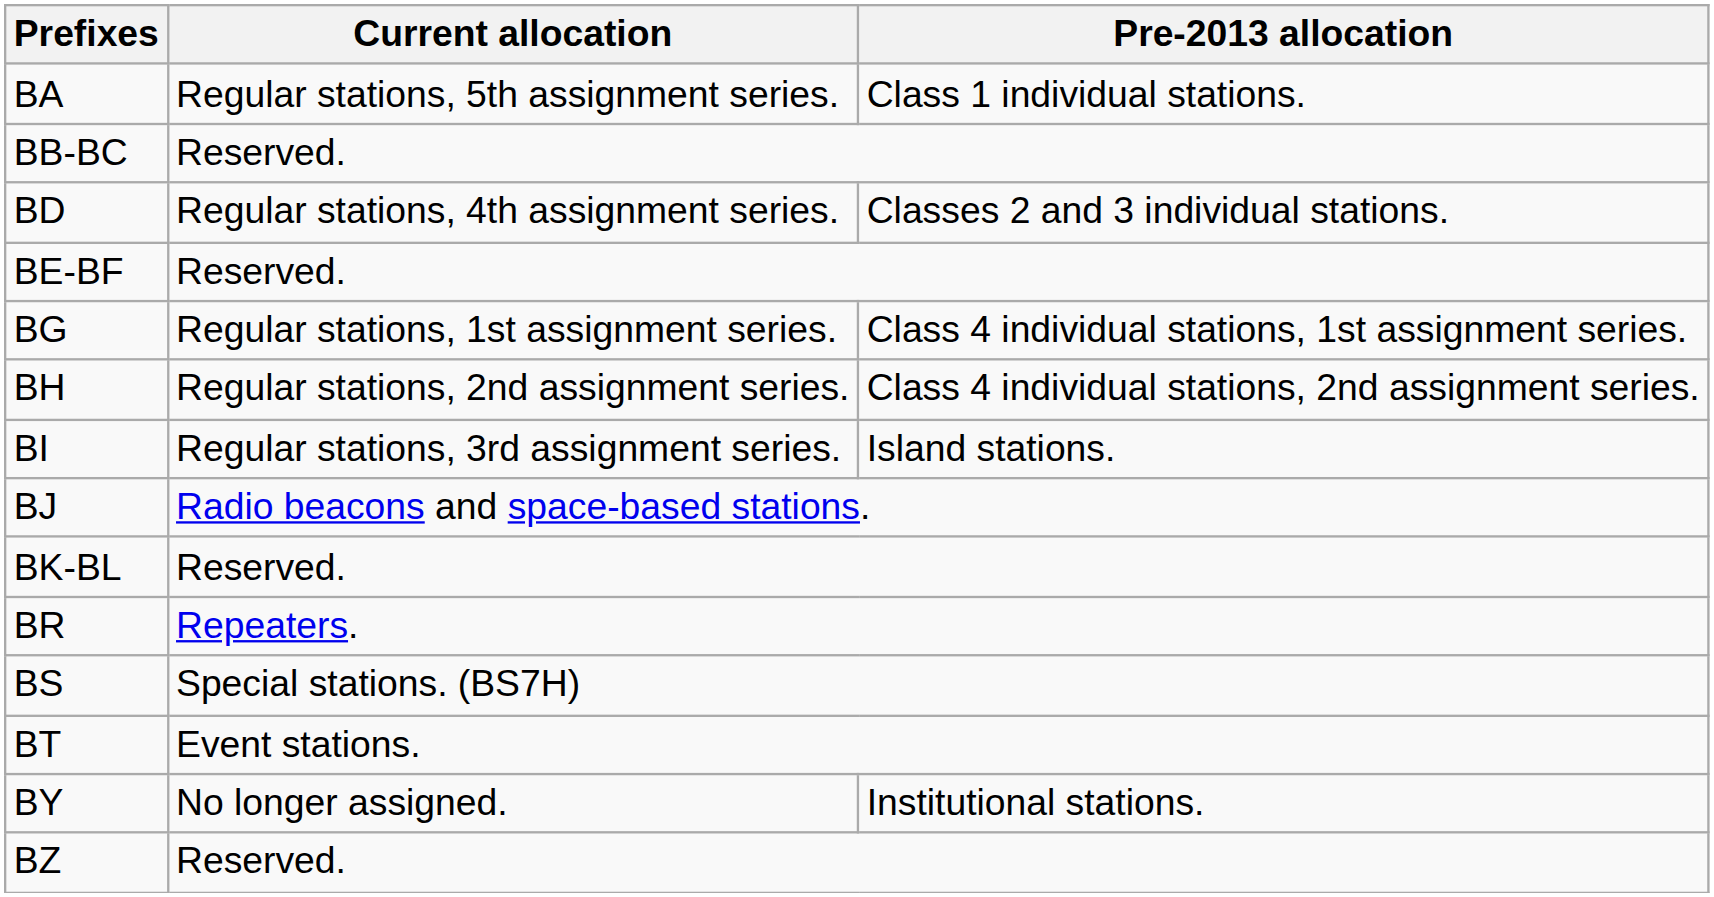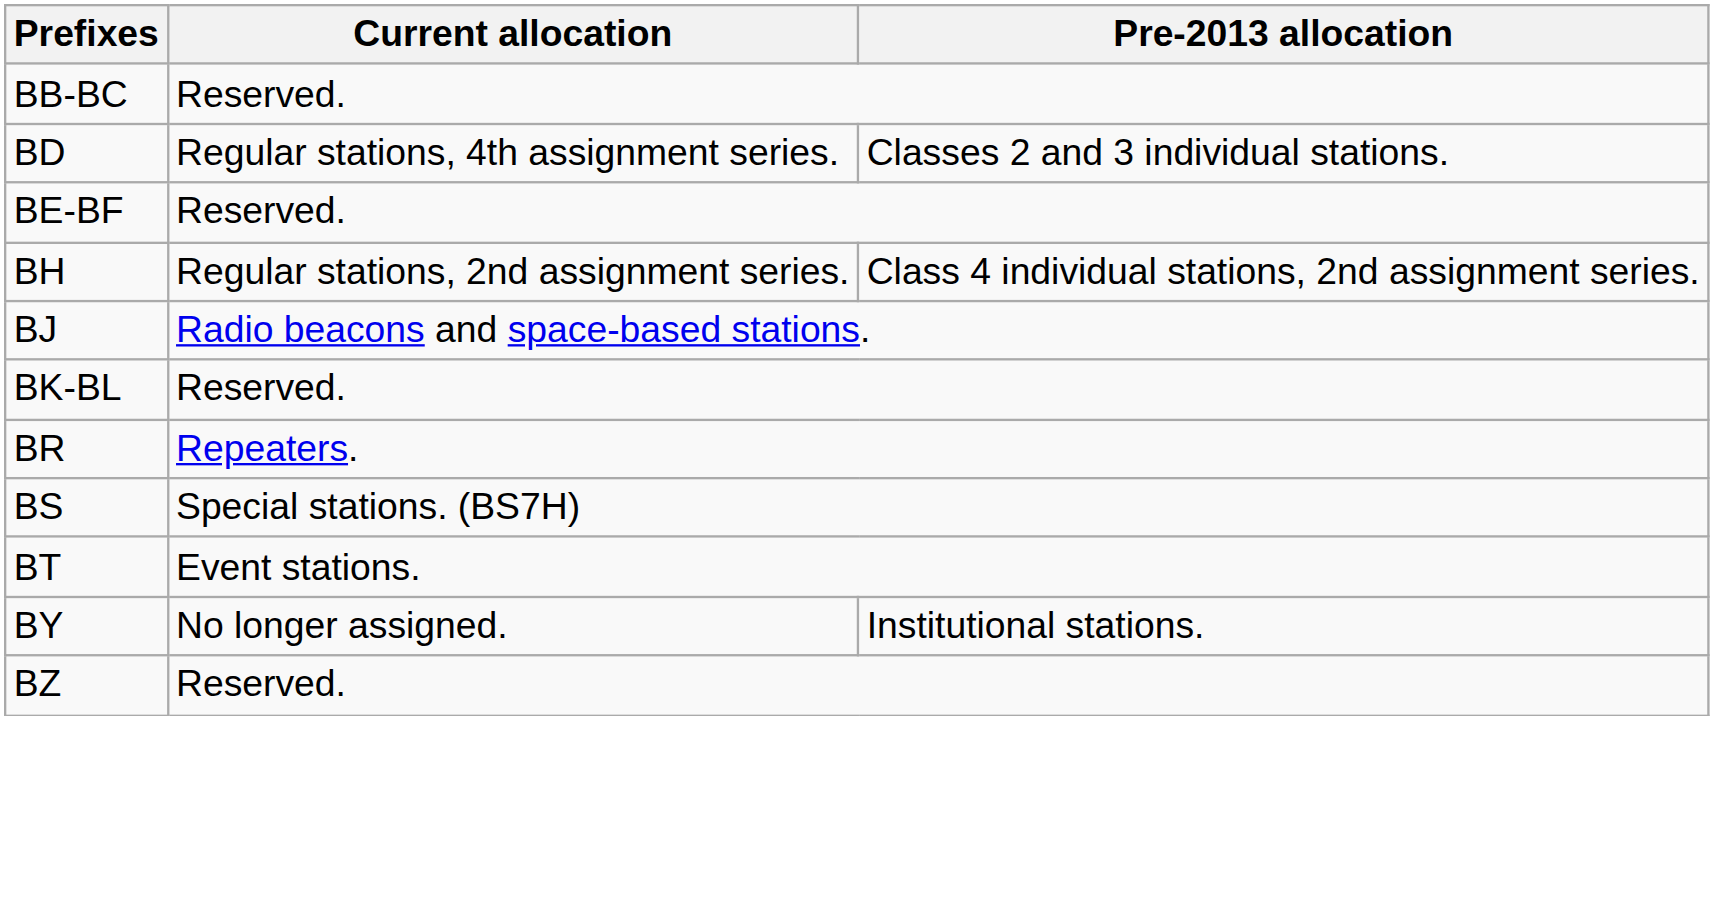 <table class="wikitable">
 <tr>
 <th>Prefixes</th>
 <th>Current allocation</th>
 <th>Pre-2013 allocation</th>
-</tr>
-<tr>
-<td>BA</td>
-<td>Regular stations, 5th assignment series.</td>
-<td>Class 1 individual stations.</td>
 </tr>
 <tr>
 <td>BB-BC</td>
 <td colspan=2>Reserved.</td>
 </tr>
 <tr>
 <td>BD</td>
 <td>Regular stations, 4th assignment series.</td>
 <td>Classes 2 and 3 individual stations.</td>
 </tr>
 <tr>
 <td>BE-BF</td>
 <td colspan=2>Reserved.</td>
 </tr>
 <tr>
-<td>BG</td>
-<td>Regular stations, 1st assignment series.</td>
-<td>Class 4 individual stations, 1st assignment series.</td>
-</tr>
-<tr>
 <td>BH</td>
 <td>Regular stations, 2nd assignment series.</td>
 <td>Class 4 individual stations, 2nd assignment series.</td>
-</tr>
-<tr>
-<td>BI</td>
-<td>Regular stations, 3rd assignment series.</td>
-<td>Island stations.</td>
 </tr>
 <tr>
 <td>BJ</td>
 <td colspan=2><a href='#'>Radio beacons</a> and <a href='#'>space-based stations</a>.</td>
 </tr>
 <tr>
 <td>BK-BL</td>
 <td colspan=2>Reserved.</td>
 </tr>
 <tr>
 <td>BR</td>
 <td colspan=2><a href='#'>Repeaters</a>.</td>
 </tr>
 <tr>
 <td>BS</td>
 <td colspan=2>Special stations. (BS7H)</td>
 </tr>
 <tr>
 <td>BT</td>
 <td colspan=2>Event stations.</td>
 </tr>
 <tr>
 <td>BY</td>
 <td>No longer assigned.</td>
 <td>Institutional stations.</td>
 </tr>
 <tr>
 <td>BZ</td>
 <td colspan=2>Reserved.</td>
 </tr>
 </table>
